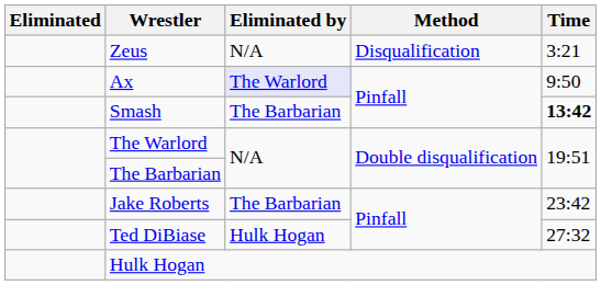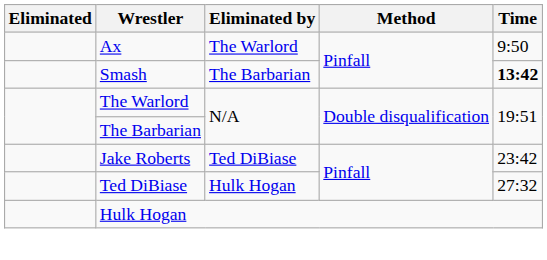 <table class="wikitable sortable">
 <tr>
 <th>Eliminated</th>
 <th>Wrestler</th>
 <th>Eliminated by</th>
 <th>Method</th>
 <th>Time</th>
 </tr>
 <tr>
 <td></td>
-<td><a href='#'>Zeus</a></td>
-<td>N/A</td>
-<td><a href='#'>Disqualification</a></td>
-<td>3:21</td>
-</tr>
-<tr>
-<td></td>
 <td><a href='#'>Ax</a></td>
-<td style="background: lavender;"><a href='#'>The Warlord</a></td>
+<td><a href='#'>The Warlord</a></td>
 <td rowspan="2"><a href='#'>Pinfall</a></td>
 <td>9:50</td>
 </tr>
 <tr>
 <td></td>
 <td><a href='#'>Smash</a></td>
 <td><a href='#'>The Barbarian</a></td>
 <td><strong>13:42</strong></td>
 </tr>
 <tr>
 <td rowspan="2"></td>
 <td><a href='#'>The Warlord</a></td>
 <td rowspan="2">N/A</td>
 <td rowspan="2"><a href='#'>Double disqualification</a></td>
 <td rowspan="2">19:51</td>
 </tr>
 <tr>
 <td><a href='#'>The Barbarian</a></td>
 </tr>
 <tr>
 <td></td>
 <td><a href='#'>Jake Roberts</a></td>
-<td><a href='#'>The Barbarian</a></td>
+<td><a href='#'>Ted DiBiase</a></td>
 <td rowspan="2"><a href='#'>Pinfall</a></td>
 <td>23:42</td>
 </tr>
 <tr>
 <td></td>
 <td><a href='#'>Ted DiBiase</a></td>
 <td><a href='#'>Hulk Hogan</a></td>
 <td>27:32</td>
 </tr>
 <tr>
 <td></td>
 <td colspan="4"><a href='#'>Hulk Hogan</a></td>
 </tr>
 </table>
